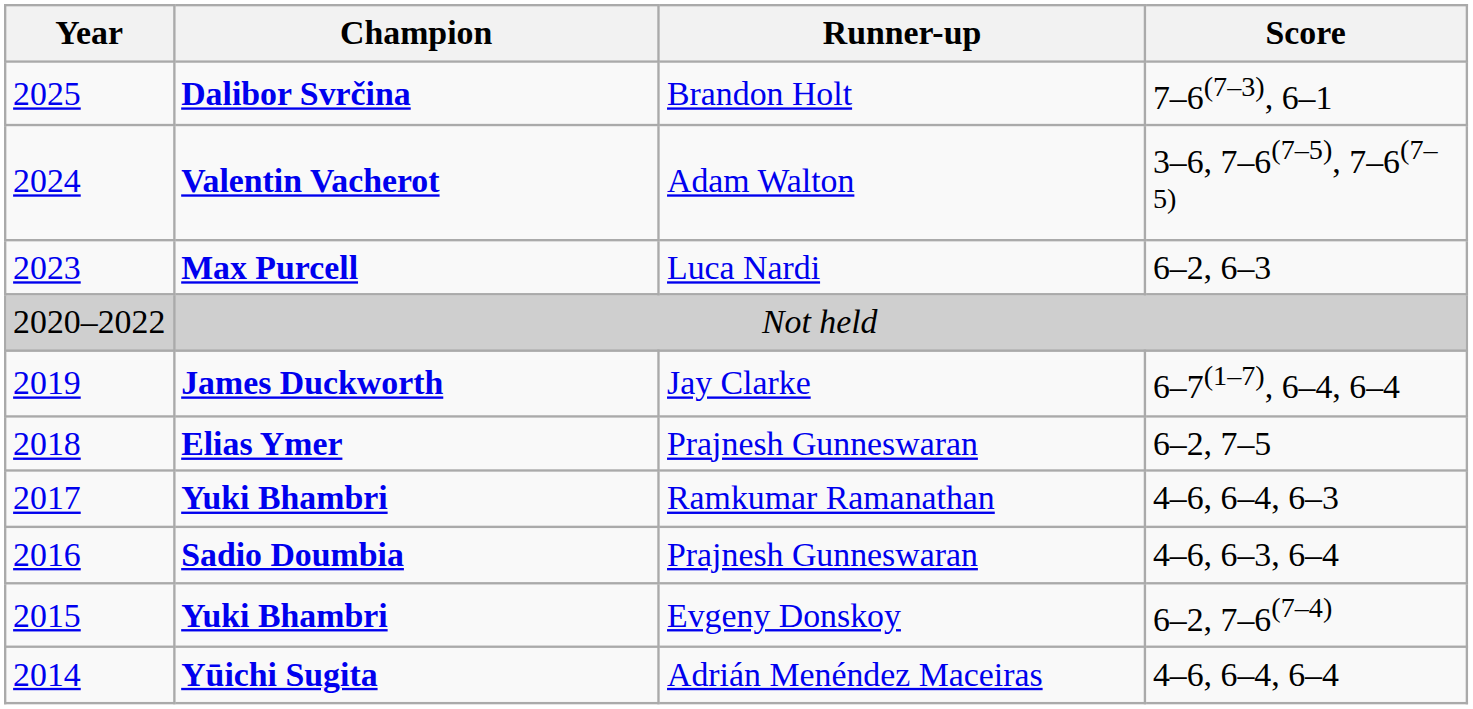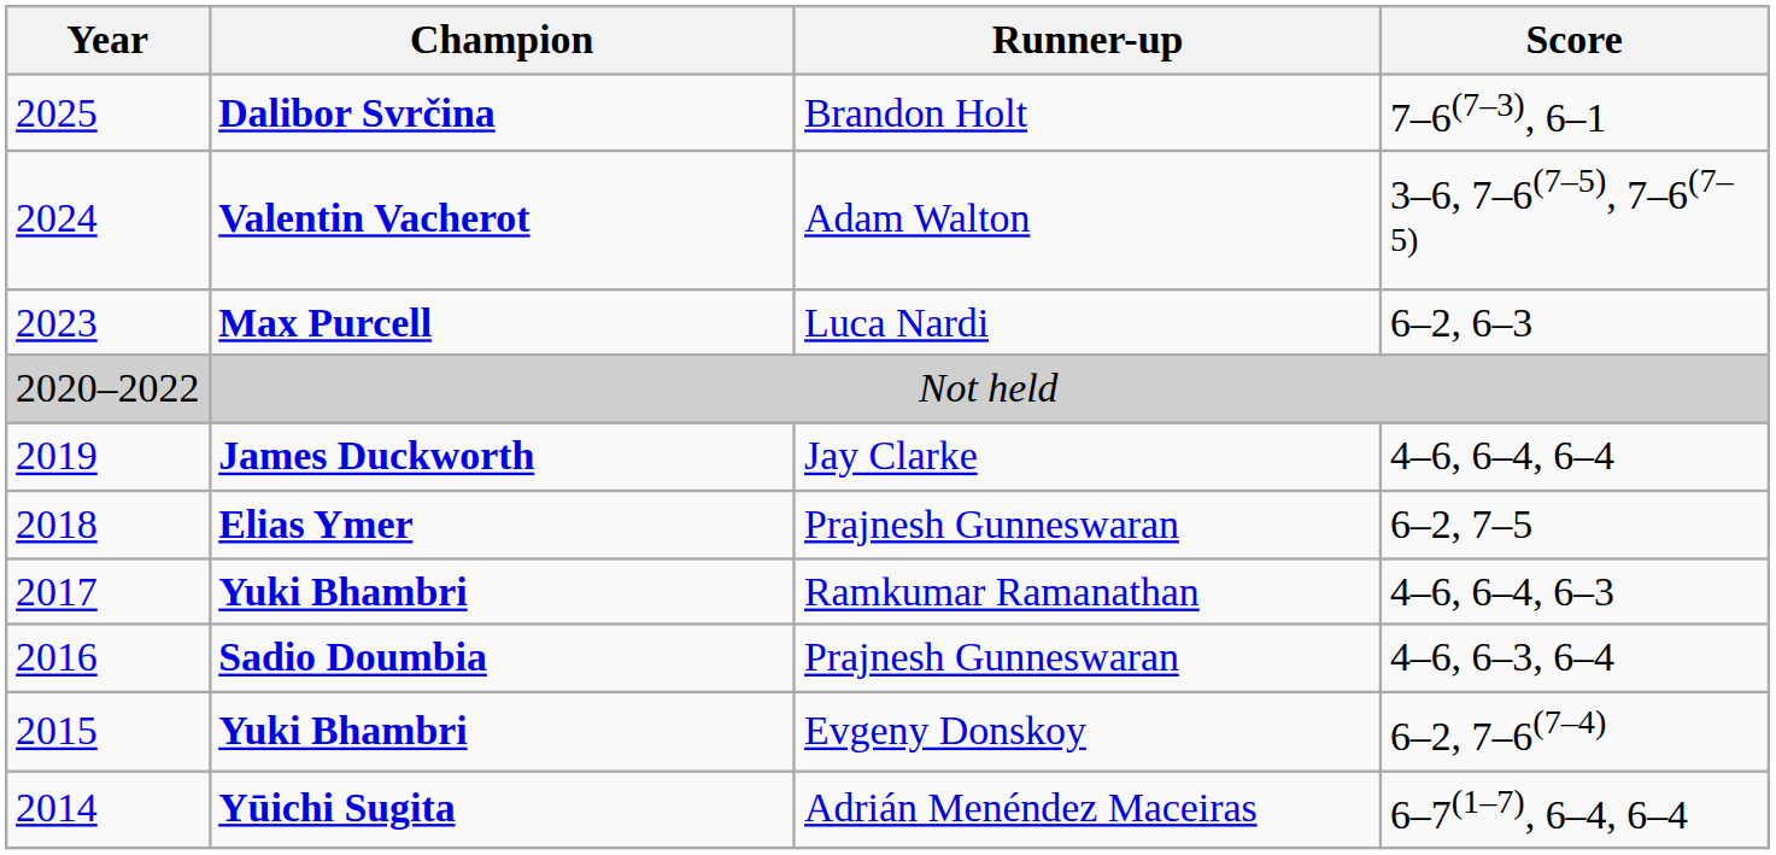 <table class="wikitable" style="font-size:90%">
 <tr>
 <th>Year</th>
 <th width="200">Champion</th>
 <th width="200">Runner-up</th>
 <th width="130">Score</th>
 </tr>
 <tr>
 <td><a href='#'>2025</a></td>
 <td> <strong><a href='#'>Dalibor Svrčina</a></strong></td>
 <td> <a href='#'>Brandon Holt</a></td>
 <td>7–6<sup>(7–3)</sup>, 6–1</td>
 </tr>
 <tr>
 <td><a href='#'>2024</a></td>
 <td> <strong><a href='#'>Valentin Vacherot</a></strong></td>
 <td> <a href='#'>Adam Walton</a></td>
 <td>3–6, 7–6<sup>(7–5)</sup>, 7–6<sup>(7–5)</sup></td>
 </tr>
 <tr>
 <td><a href='#'>2023</a></td>
 <td> <strong><a href='#'>Max Purcell</a></strong></td>
 <td> <a href='#'>Luca Nardi</a></td>
 <td>6–2, 6–3</td>
 </tr>
 <tr>
 <td style="background:#cfcfcf">2020–2022</td>
 <td colspan=3 align=center style="background:#cfcfcf"><em>Not held</em></td>
 </tr>
 <tr>
 <td><a href='#'>2019</a></td>
 <td> <strong><a href='#'>James Duckworth</a></strong></td>
 <td> <a href='#'>Jay Clarke</a></td>
-<td>6–7<sup>(1–7)</sup>, 6–4, 6–4</td>
+<td>4–6, 6–4, 6–4</td>
 </tr>
 <tr>
 <td><a href='#'>2018</a></td>
 <td> <strong><a href='#'>Elias Ymer</a></strong></td>
 <td> <a href='#'>Prajnesh Gunneswaran</a></td>
 <td>6–2, 7–5</td>
 </tr>
 <tr>
 <td><a href='#'>2017</a></td>
 <td> <strong><a href='#'>Yuki Bhambri</a></strong></td>
 <td> <a href='#'>Ramkumar Ramanathan</a></td>
 <td>4–6, 6–4, 6–3</td>
 </tr>
 <tr>
 <td><a href='#'>2016</a></td>
 <td> <strong><a href='#'>Sadio Doumbia</a></strong></td>
 <td> <a href='#'>Prajnesh Gunneswaran</a></td>
 <td>4–6, 6–3, 6–4</td>
 </tr>
 <tr>
 <td><a href='#'>2015</a></td>
 <td> <strong><a href='#'>Yuki Bhambri</a></strong></td>
 <td> <a href='#'>Evgeny Donskoy</a></td>
 <td>6–2, 7–6<sup>(7–4)</sup></td>
 </tr>
 <tr>
 <td><a href='#'>2014</a></td>
 <td> <strong><a href='#'>Yūichi Sugita</a></strong></td>
 <td> <a href='#'>Adrián Menéndez Maceiras</a></td>
-<td>4–6, 6–4, 6–4</td>
+<td>6–7<sup>(1–7)</sup>, 6–4, 6–4</td>
 </tr>
 </table>
